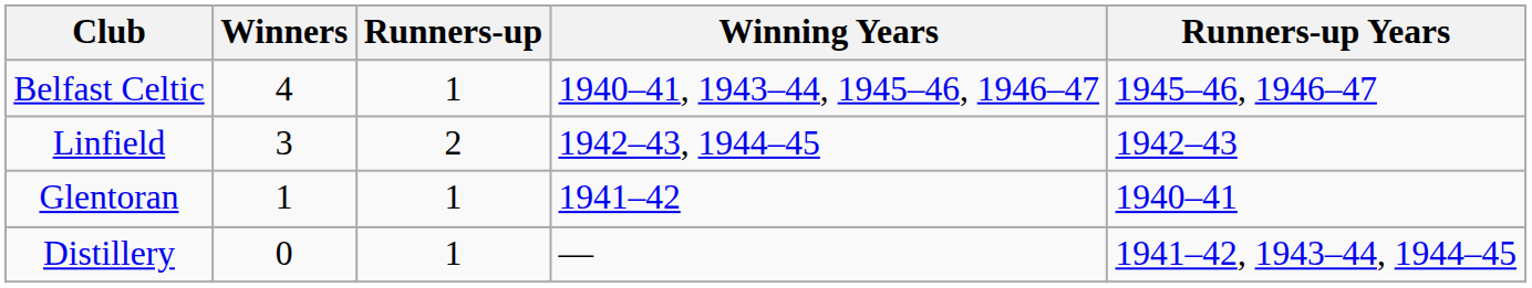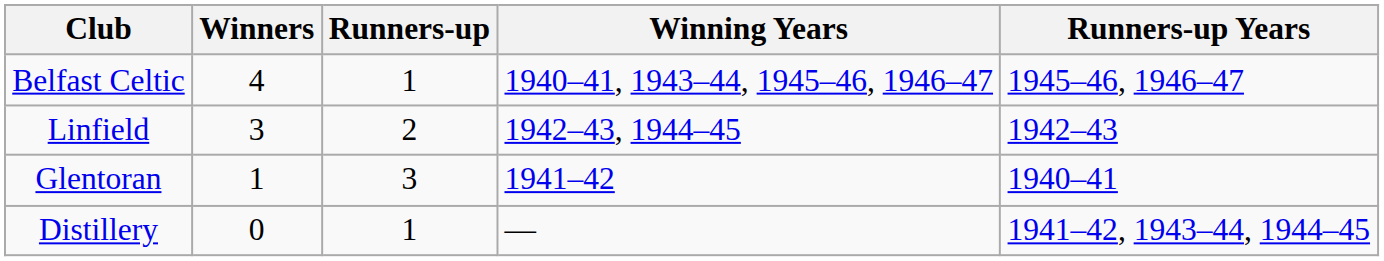 <table class="wikitable" style="text-align:center">
 <tr>
 <th>Club</th>
 <th>Winners</th>
 <th>Runners-up</th>
 <th>Winning Years</th>
 <th>Runners-up Years</th>
 </tr>
 <tr>
 <td><a href='#'>Belfast Celtic</a></td>
 <td>4</td>
 <td>1</td>
 <td align=left><a href='#'>1940–41</a>, <a href='#'>1943–44</a>, <a href='#'>1945–46</a>, <a href='#'>1946–47</a></td>
 <td align=left><a href='#'>1945–46</a>, <a href='#'>1946–47</a></td>
 </tr>
 <tr>
 <td><a href='#'>Linfield</a></td>
 <td>3</td>
 <td>2</td>
 <td align=left><a href='#'>1942–43</a>, <a href='#'>1944–45</a></td>
 <td align=left><a href='#'>1942–43</a></td>
 </tr>
 <tr>
 <td><a href='#'>Glentoran</a></td>
 <td>1</td>
-<td>1</td>
+<td>3</td>
 <td align=left><a href='#'>1941–42</a></td>
 <td align=left><a href='#'>1940–41</a></td>
 </tr>
 <tr>
 <td><a href='#'>Distillery</a></td>
 <td>0</td>
 <td>1</td>
 <td align=left>—</td>
 <td align=left><a href='#'>1941–42</a>, <a href='#'>1943–44</a>, <a href='#'>1944–45</a></td>
 </tr>
 </table>
